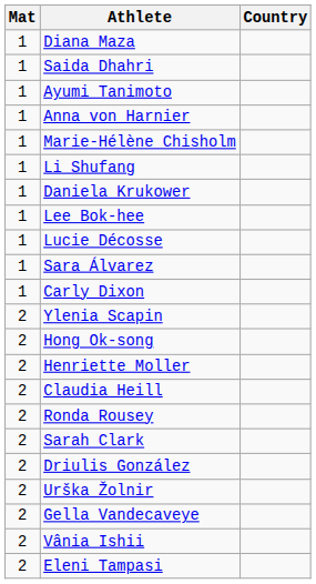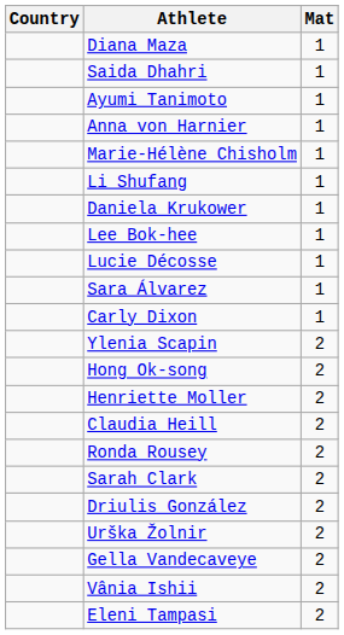 <table class="wikitable sortable" style="text-align:center">
 <tr>
+<th>Country</th>
+<th>Athlete</th>
 <th>Mat</th>
-<th>Athlete</th>
-<th>Country</th>
 </tr>
 <tr>
+<td></td>
+<td align="left"><a href='#'>Diana Maza</a></td>
 <td>1</td>
-<td align="left"><a href='#'>Diana Maza</a></td>
-<td></td>
 </tr>
 <tr>
+<td></td>
+<td align="left"><a href='#'>Saida Dhahri</a></td>
 <td>1</td>
-<td align="left"><a href='#'>Saida Dhahri</a></td>
-<td></td>
 </tr>
 <tr>
+<td></td>
+<td align="left"><a href='#'>Ayumi Tanimoto</a></td>
 <td>1</td>
-<td align="left"><a href='#'>Ayumi Tanimoto</a></td>
-<td></td>
 </tr>
 <tr>
+<td></td>
+<td align="left"><a href='#'>Anna von Harnier</a></td>
 <td>1</td>
-<td align="left"><a href='#'>Anna von Harnier</a></td>
-<td></td>
 </tr>
 <tr>
+<td></td>
+<td align="left"><a href='#'>Marie-Hélène Chisholm</a></td>
 <td>1</td>
-<td align="left"><a href='#'>Marie-Hélène Chisholm</a></td>
-<td></td>
 </tr>
 <tr>
+<td></td>
+<td align="left"><a href='#'>Li Shufang</a></td>
 <td>1</td>
-<td align="left"><a href='#'>Li Shufang</a></td>
-<td></td>
 </tr>
 <tr>
+<td></td>
+<td align="left"><a href='#'>Daniela Krukower</a></td>
 <td>1</td>
-<td align="left"><a href='#'>Daniela Krukower</a></td>
-<td></td>
 </tr>
 <tr>
+<td></td>
+<td align="left"><a href='#'>Lee Bok-hee</a></td>
 <td>1</td>
-<td align="left"><a href='#'>Lee Bok-hee</a></td>
-<td></td>
 </tr>
 <tr>
+<td></td>
+<td align="left"><a href='#'>Lucie Décosse</a></td>
 <td>1</td>
-<td align="left"><a href='#'>Lucie Décosse</a></td>
-<td></td>
 </tr>
 <tr>
+<td></td>
+<td align="left"><a href='#'>Sara Álvarez</a></td>
 <td>1</td>
-<td align="left"><a href='#'>Sara Álvarez</a></td>
-<td></td>
 </tr>
 <tr>
+<td></td>
+<td align="left"><a href='#'>Carly Dixon</a></td>
 <td>1</td>
-<td align="left"><a href='#'>Carly Dixon</a></td>
-<td></td>
 </tr>
 <tr>
+<td></td>
+<td align="left"><a href='#'>Ylenia Scapin</a></td>
 <td>2</td>
-<td align="left"><a href='#'>Ylenia Scapin</a></td>
-<td></td>
 </tr>
 <tr>
+<td></td>
+<td align="left"><a href='#'>Hong Ok-song</a></td>
 <td>2</td>
-<td align="left"><a href='#'>Hong Ok-song</a></td>
-<td></td>
 </tr>
 <tr>
+<td></td>
+<td align="left"><a href='#'>Henriette Moller</a></td>
 <td>2</td>
-<td align="left"><a href='#'>Henriette Moller</a></td>
-<td></td>
 </tr>
 <tr>
+<td></td>
+<td align="left"><a href='#'>Claudia Heill</a></td>
 <td>2</td>
-<td align="left"><a href='#'>Claudia Heill</a></td>
-<td></td>
 </tr>
 <tr>
+<td></td>
+<td align="left"><a href='#'>Ronda Rousey</a></td>
 <td>2</td>
-<td align="left"><a href='#'>Ronda Rousey</a></td>
-<td></td>
 </tr>
 <tr>
+<td></td>
+<td align="left"><a href='#'>Sarah Clark</a></td>
 <td>2</td>
-<td align="left"><a href='#'>Sarah Clark</a></td>
-<td></td>
 </tr>
 <tr>
+<td></td>
+<td align="left"><a href='#'>Driulis González</a></td>
 <td>2</td>
-<td align="left"><a href='#'>Driulis González</a></td>
-<td></td>
 </tr>
 <tr>
+<td></td>
+<td align="left"><a href='#'>Urška Žolnir</a></td>
 <td>2</td>
-<td align="left"><a href='#'>Urška Žolnir</a></td>
-<td></td>
 </tr>
 <tr>
+<td></td>
+<td align="left"><a href='#'>Gella Vandecaveye</a></td>
 <td>2</td>
-<td align="left"><a href='#'>Gella Vandecaveye</a></td>
-<td></td>
 </tr>
 <tr>
+<td></td>
+<td align="left"><a href='#'>Vânia Ishii</a></td>
 <td>2</td>
-<td align="left"><a href='#'>Vânia Ishii</a></td>
-<td></td>
 </tr>
 <tr>
+<td></td>
+<td align="left"><a href='#'>Eleni Tampasi</a></td>
 <td>2</td>
-<td align="left"><a href='#'>Eleni Tampasi</a></td>
-<td></td>
 </tr>
 </table>
